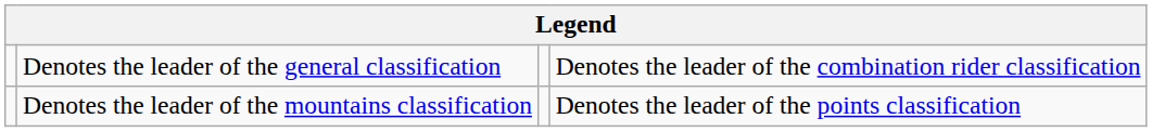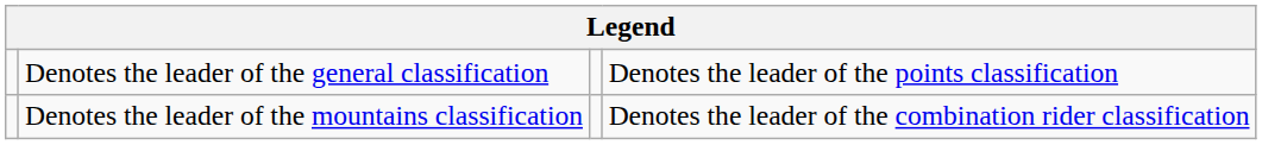 <table class="wikitable">
 <tr>
 <th scope="col" colspan="4">Legend</th>
 </tr>
 <tr>
 <td></td>
 <td>Denotes the leader of the <a href='#'>general classification</a></td>
 <td></td>
-<td>Denotes the leader of the <a href='#'>combination rider classification</a></td>
+<td>Denotes the leader of the <a href='#'>points classification</a></td>
 </tr>
 <tr>
 <td></td>
 <td>Denotes the leader of the <a href='#'>mountains classification</a></td>
 <td></td>
-<td>Denotes the leader of the <a href='#'>points classification</a></td>
+<td>Denotes the leader of the <a href='#'>combination rider classification</a></td>
 </tr>
 </table>
